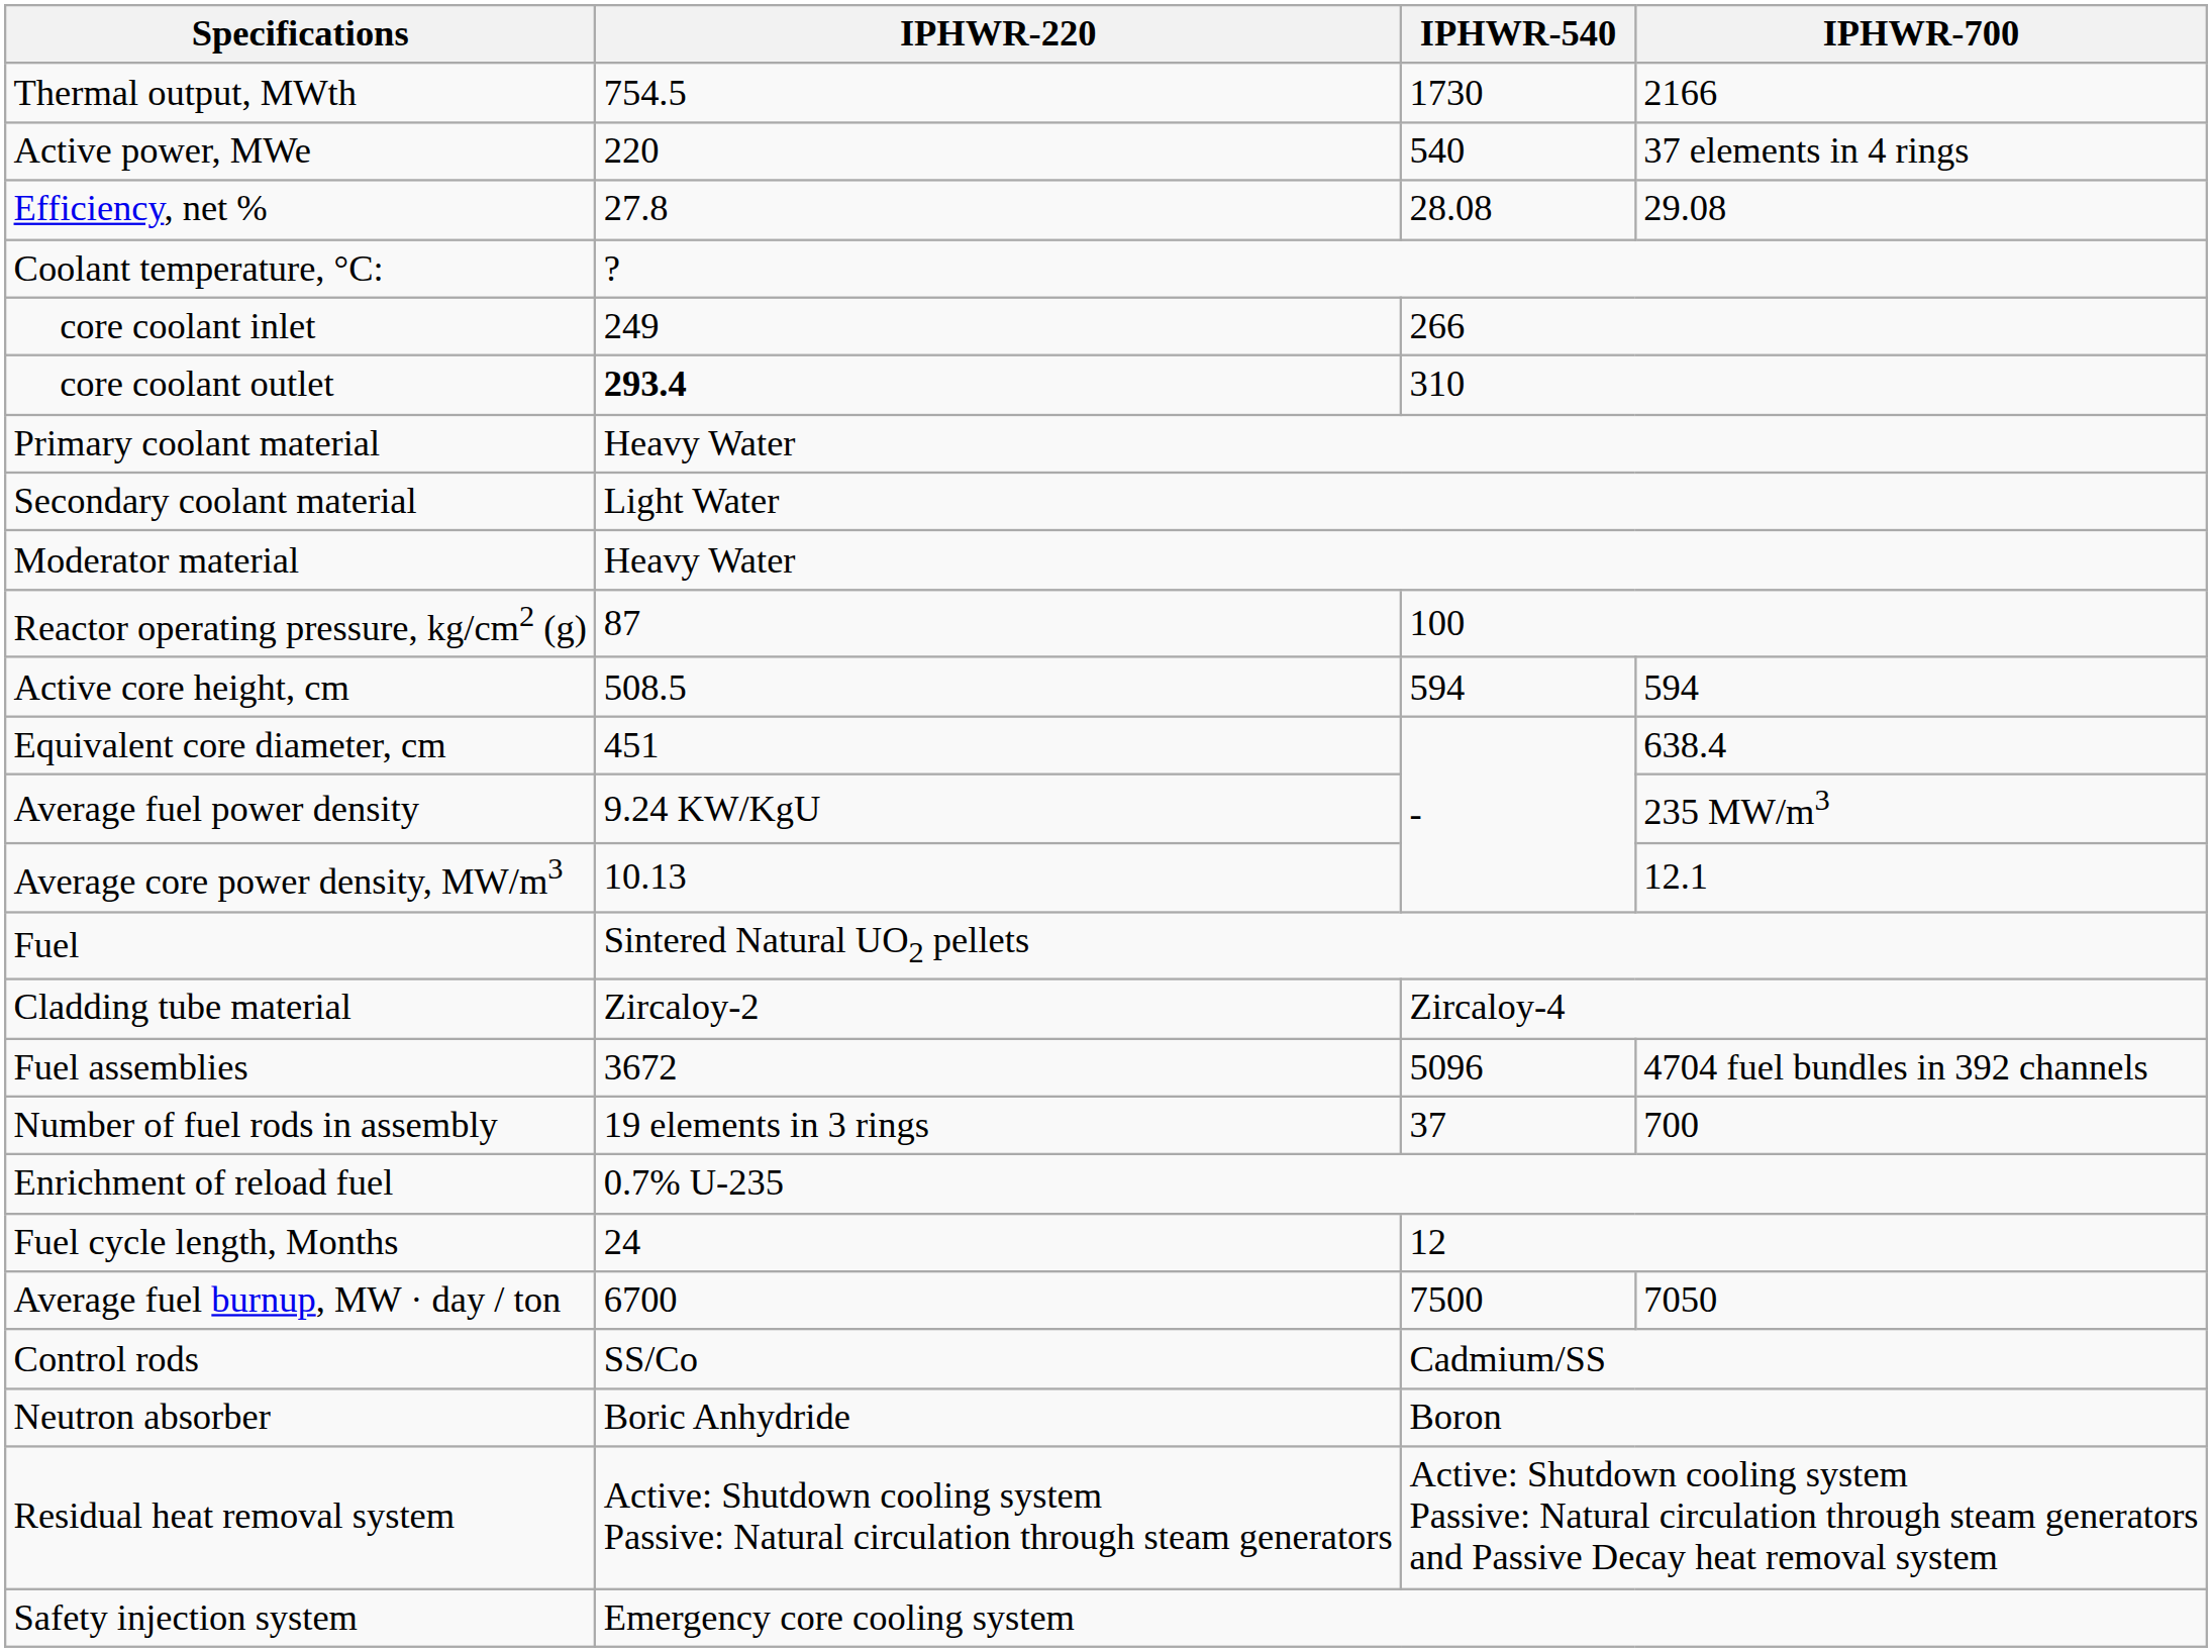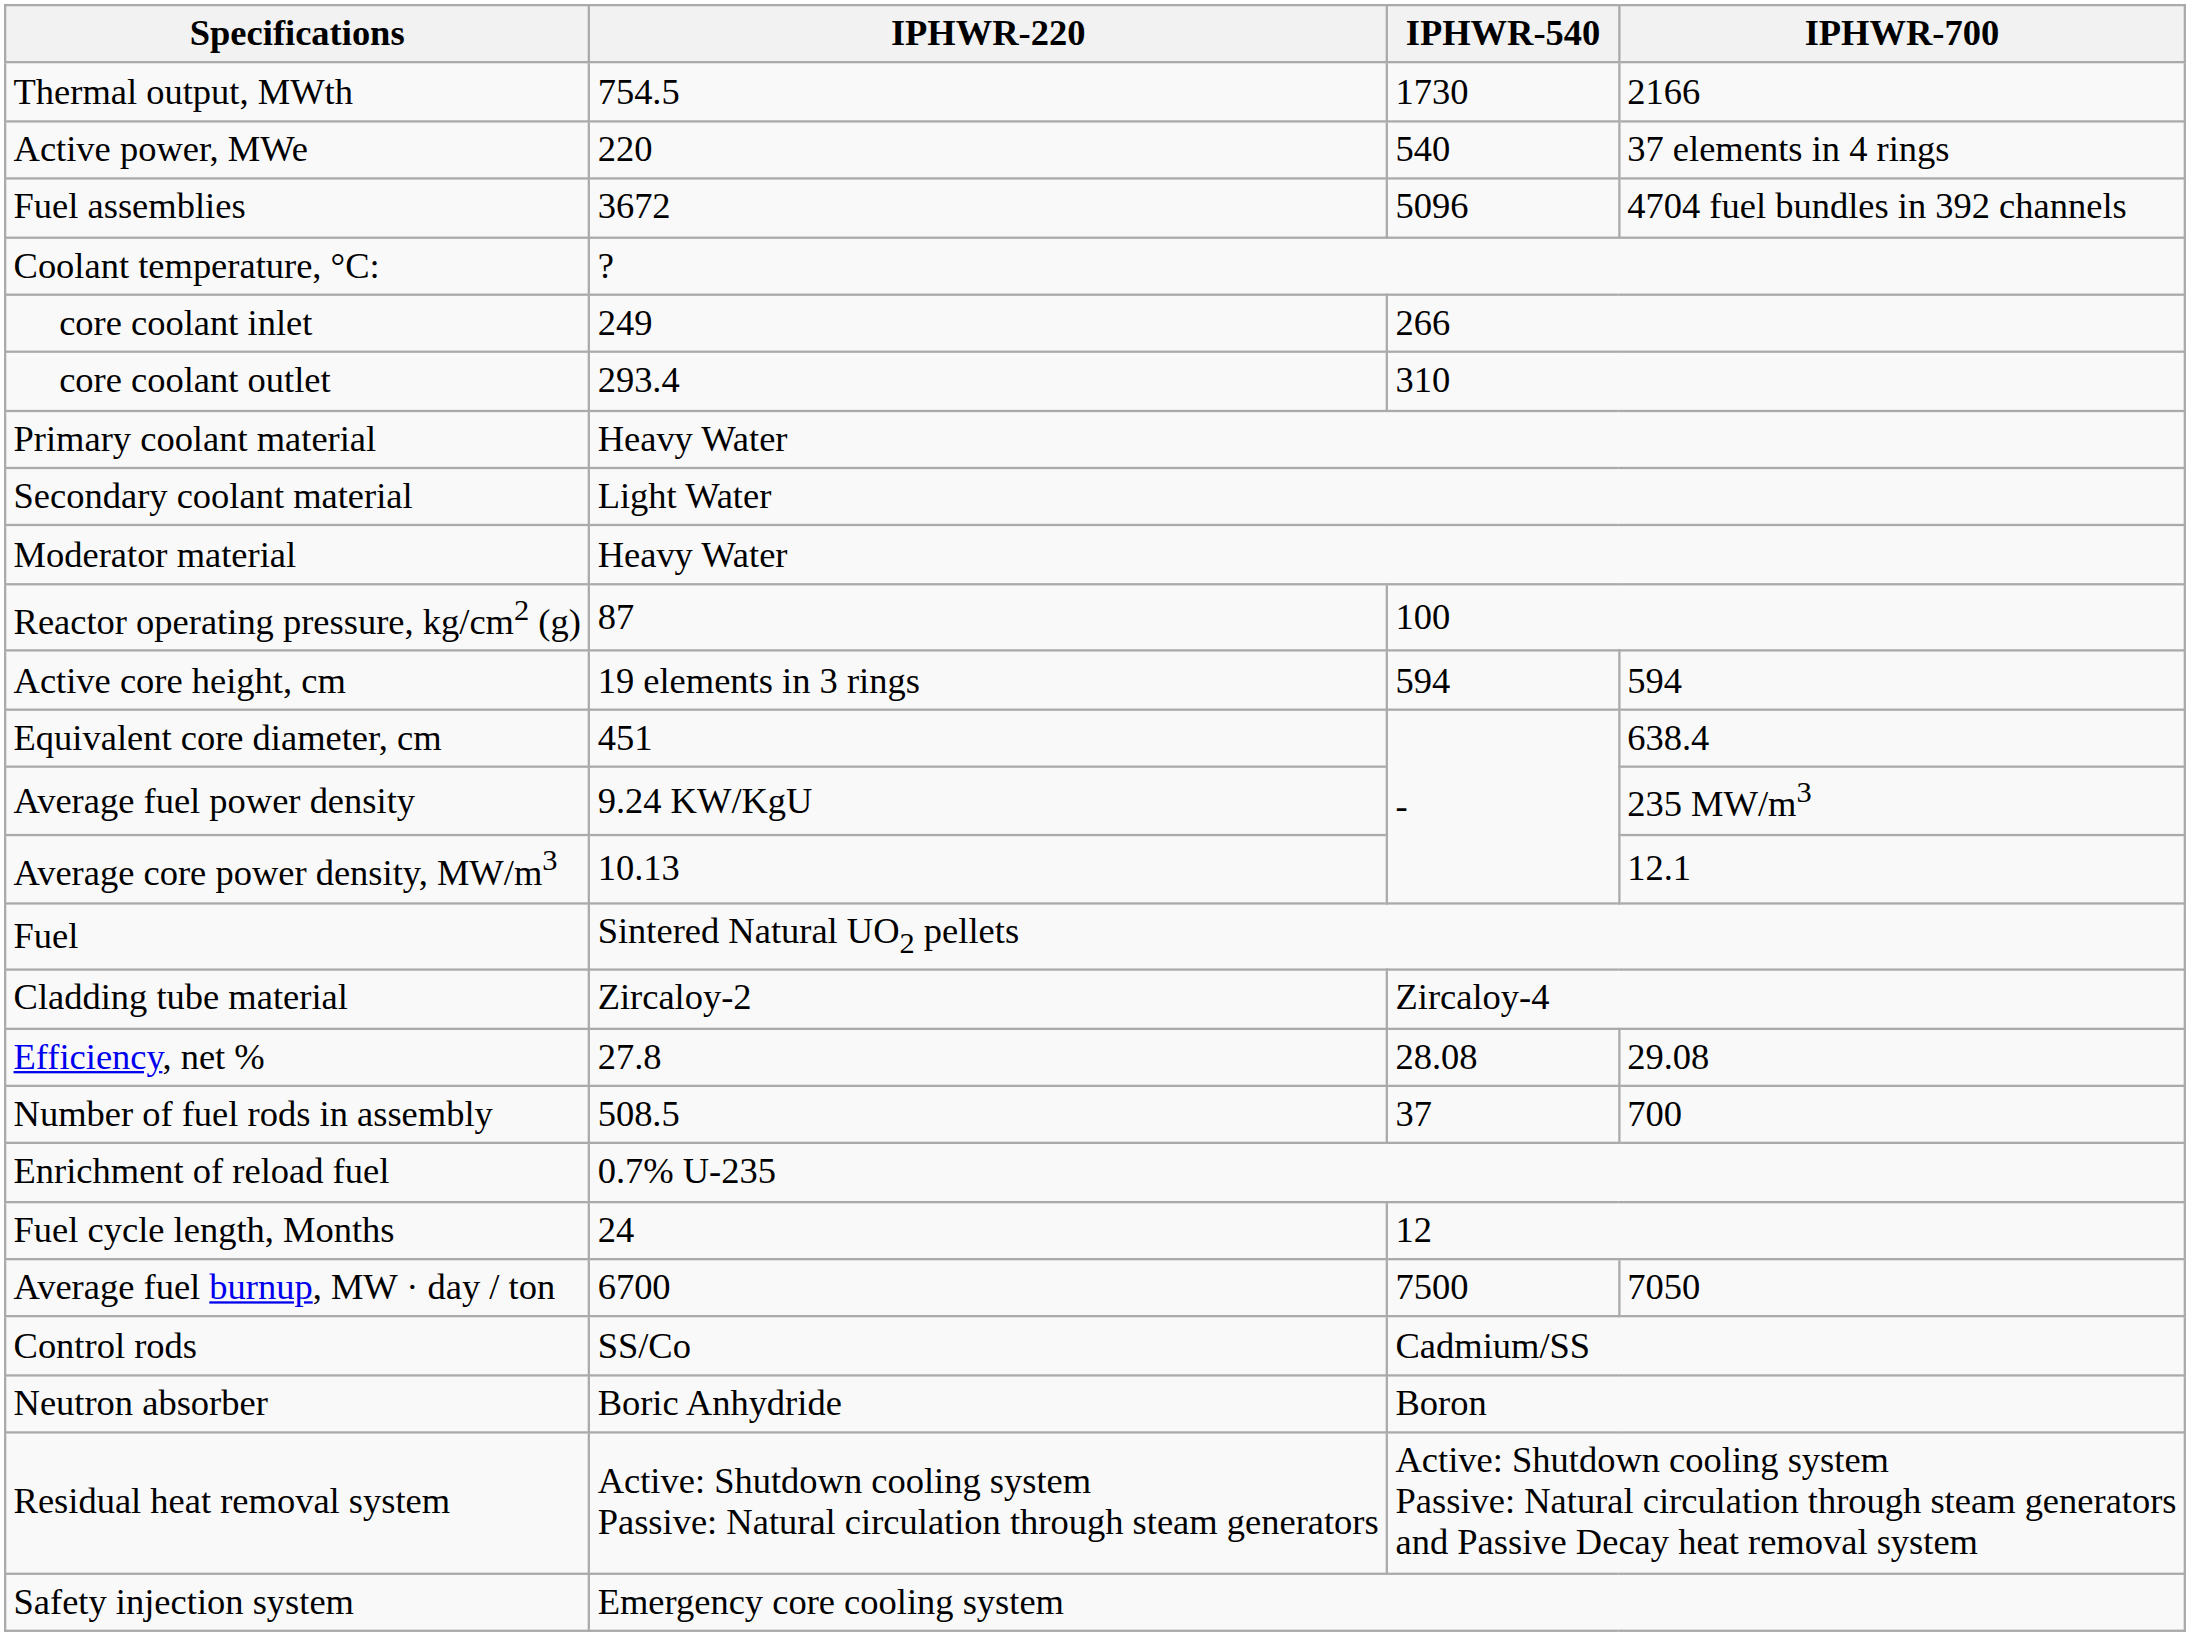 <table class="wikitable">
 <tr>
 <th>Specifications</th>
 <th>IPHWR-220</th>
 <th>IPHWR-540</th>
 <th>IPHWR-700</th>
 </tr>
 <tr>
 <td>Thermal output, MWth</td>
 <td>754.5</td>
 <td>1730</td>
 <td>2166</td>
 </tr>
 <tr>
 <td>Active power, MWe</td>
 <td>220</td>
 <td>540</td>
 <td>37 elements in 4 rings</td>
 </tr>
 <tr>
-<td><a href='#'>Efficiency</a>, net %</td>
-<td>27.8</td>
-<td>28.08</td>
-<td>29.08</td>
+<td>Fuel assemblies</td>
+<td>3672</td>
+<td>5096</td>
+<td>4704 fuel bundles in 392 channels</td>
 </tr>
 <tr>
 <td>Coolant temperature, °C:</td>
 <td colspan="3">?</td>
 </tr>
 <tr>
 <td>     core coolant inlet</td>
 <td>249</td>
 <td colspan="2">266</td>
 </tr>
 <tr>
 <td>     core coolant outlet</td>
-<td><strong>293.4</strong></td>
+<td>293.4</td>
 <td colspan="2">310</td>
 </tr>
 <tr>
 <td>Primary coolant material</td>
 <td colspan="3">Heavy Water</td>
 </tr>
 <tr>
 <td>Secondary coolant material</td>
 <td colspan="3">Light Water</td>
 </tr>
 <tr>
 <td>Moderator material</td>
 <td colspan="3">Heavy Water</td>
 </tr>
 <tr>
 <td>Reactor operating pressure, kg/cm<sup>2</sup> (g)</td>
 <td>87</td>
 <td colspan="2">100</td>
 </tr>
 <tr>
 <td>Active core height, cm</td>
-<td>508.5</td>
+<td>19 elements in 3 rings</td>
 <td>594</td>
 <td>594</td>
 </tr>
 <tr>
 <td>Equivalent core diameter, cm</td>
 <td>451</td>
 <td rowspan="3">-</td>
 <td>638.4</td>
 </tr>
 <tr>
 <td>Average fuel power density</td>
 <td>9.24 KW/KgU</td>
 <td>235 MW/m<sup>3</sup></td>
 </tr>
 <tr>
 <td>Average core power density, MW/m<sup>3</sup></td>
 <td>10.13</td>
 <td>12.1</td>
 </tr>
 <tr>
 <td>Fuel</td>
 <td colspan="3">Sintered Natural UO<sub>2</sub> pellets</td>
 </tr>
 <tr>
 <td>Cladding tube material</td>
 <td>Zircaloy-2</td>
 <td colspan="2">Zircaloy-4</td>
 </tr>
 <tr>
-<td>Fuel assemblies</td>
-<td>3672</td>
-<td>5096</td>
-<td>4704 fuel bundles in 392 channels</td>
+<td><a href='#'>Efficiency</a>, net %</td>
+<td>27.8</td>
+<td>28.08</td>
+<td>29.08</td>
 </tr>
 <tr>
 <td>Number of fuel rods in assembly</td>
-<td>19 elements in 3 rings</td>
+<td>508.5</td>
 <td>37</td>
 <td>700</td>
 </tr>
 <tr>
 <td>Enrichment of reload fuel</td>
 <td colspan="3">0.7% U-235</td>
 </tr>
 <tr>
 <td>Fuel cycle length, Months</td>
 <td>24</td>
 <td colspan="2">12</td>
 </tr>
 <tr>
 <td>Average fuel <a href='#'>burnup</a>, MW · day / ton</td>
 <td>6700</td>
 <td>7500</td>
 <td>7050</td>
 </tr>
 <tr>
 <td>Control rods</td>
 <td>SS/Co</td>
 <td colspan="2">Cadmium/SS</td>
 </tr>
 <tr>
 <td>Neutron absorber</td>
 <td>Boric Anhydride</td>
 <td colspan="2">Boron</td>
 </tr>
 <tr>
 <td>Residual heat removal system</td>
 <td>Active: Shutdown cooling system<br>Passive: Natural circulation through steam generators</td>
 <td colspan="2">Active: Shutdown cooling system<br>Passive: Natural circulation through steam generators<br>and Passive Decay heat removal system</td>
 </tr>
 <tr>
 <td>Safety injection system</td>
 <td colspan="3">Emergency core cooling system</td>
 </tr>
 </table>
